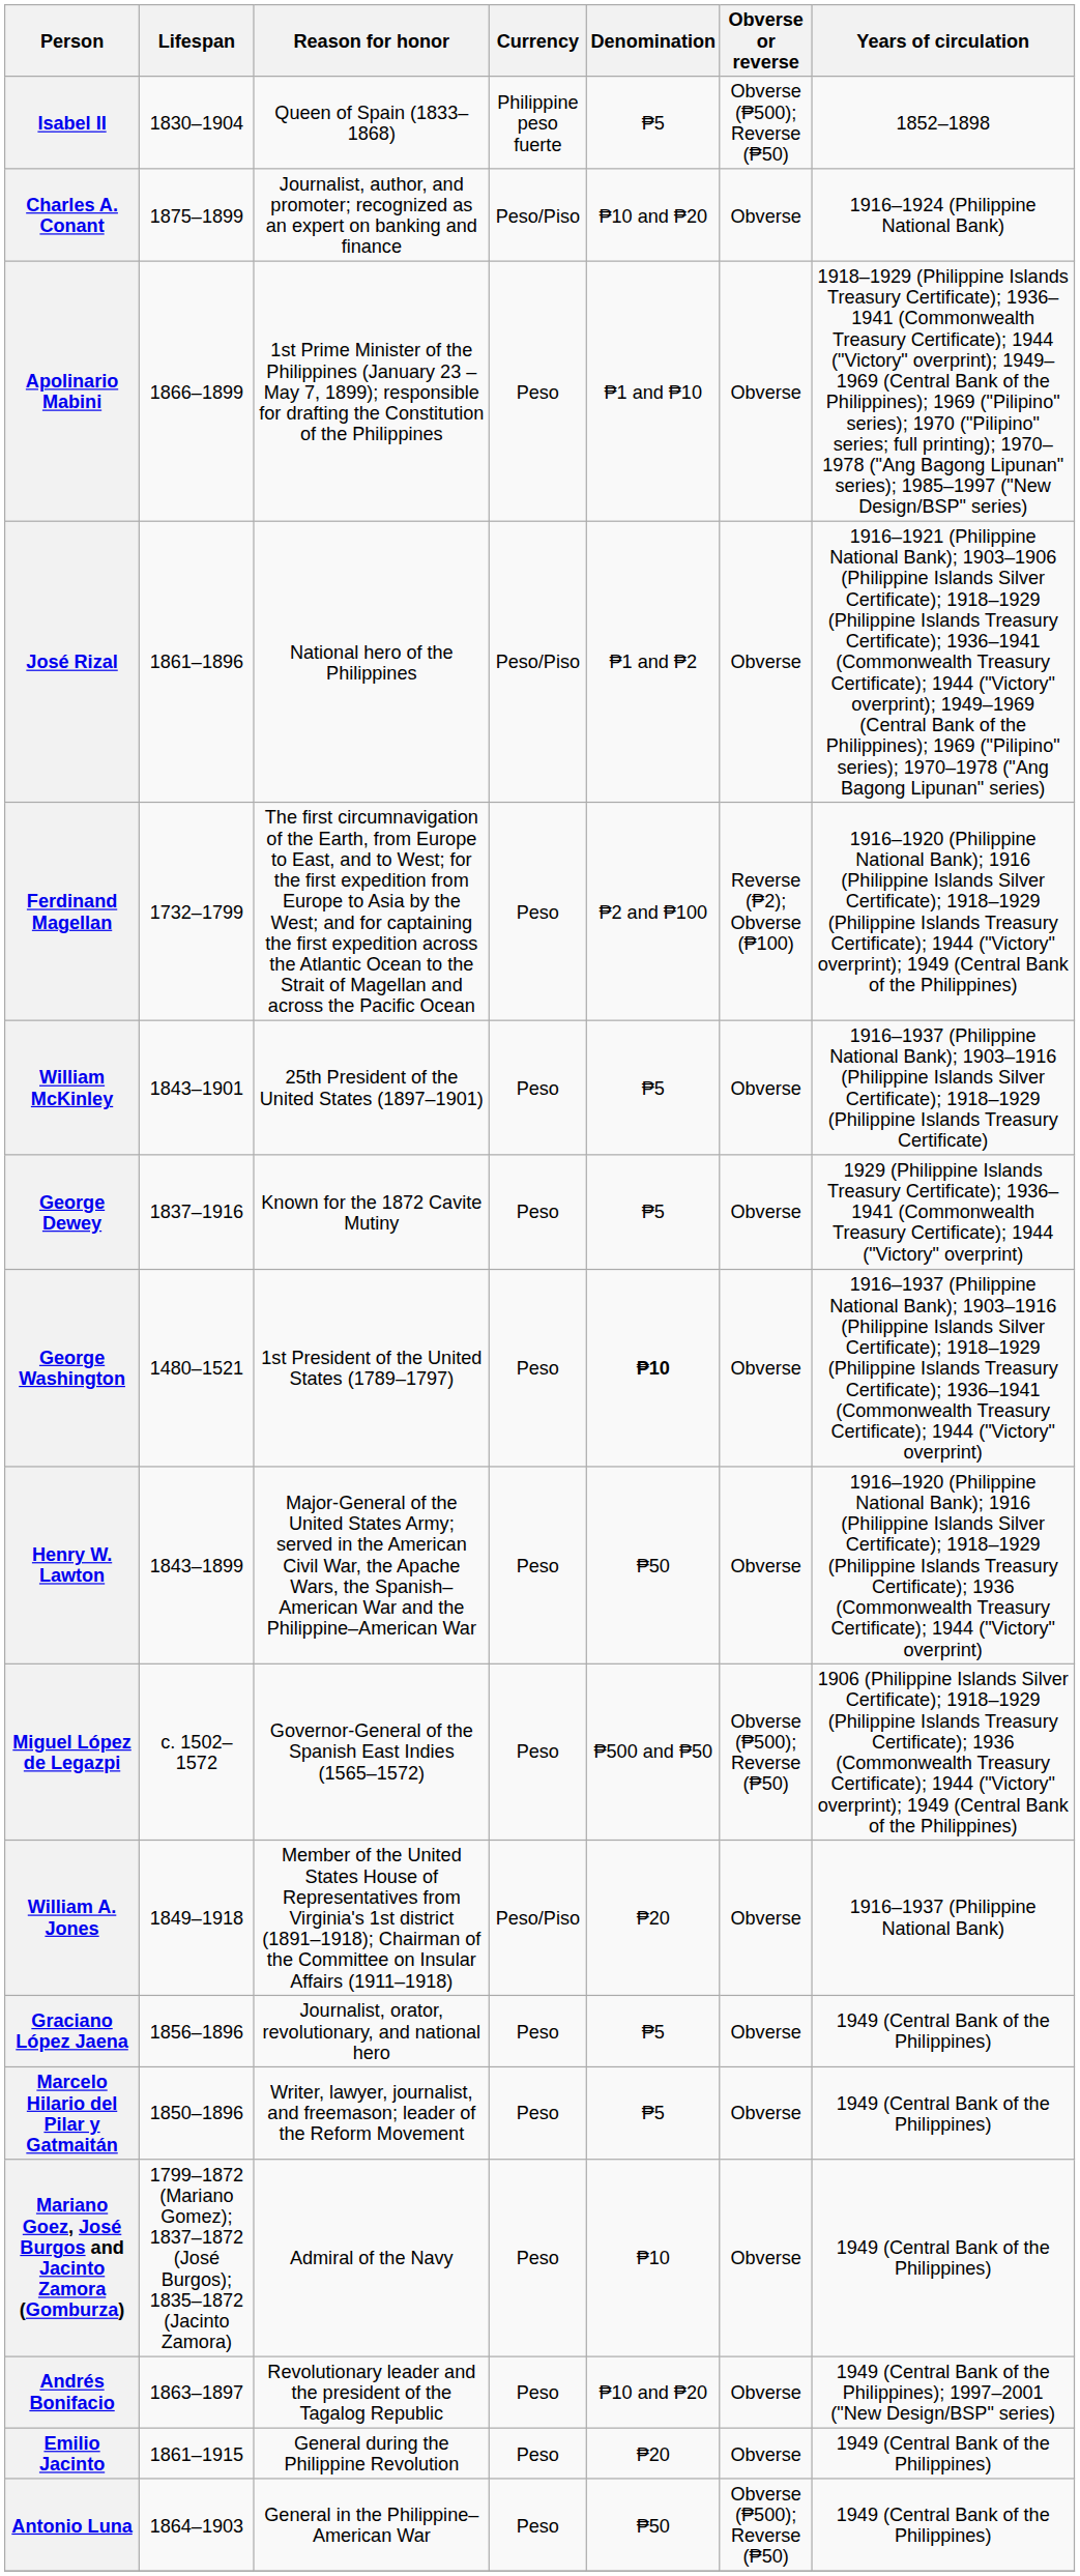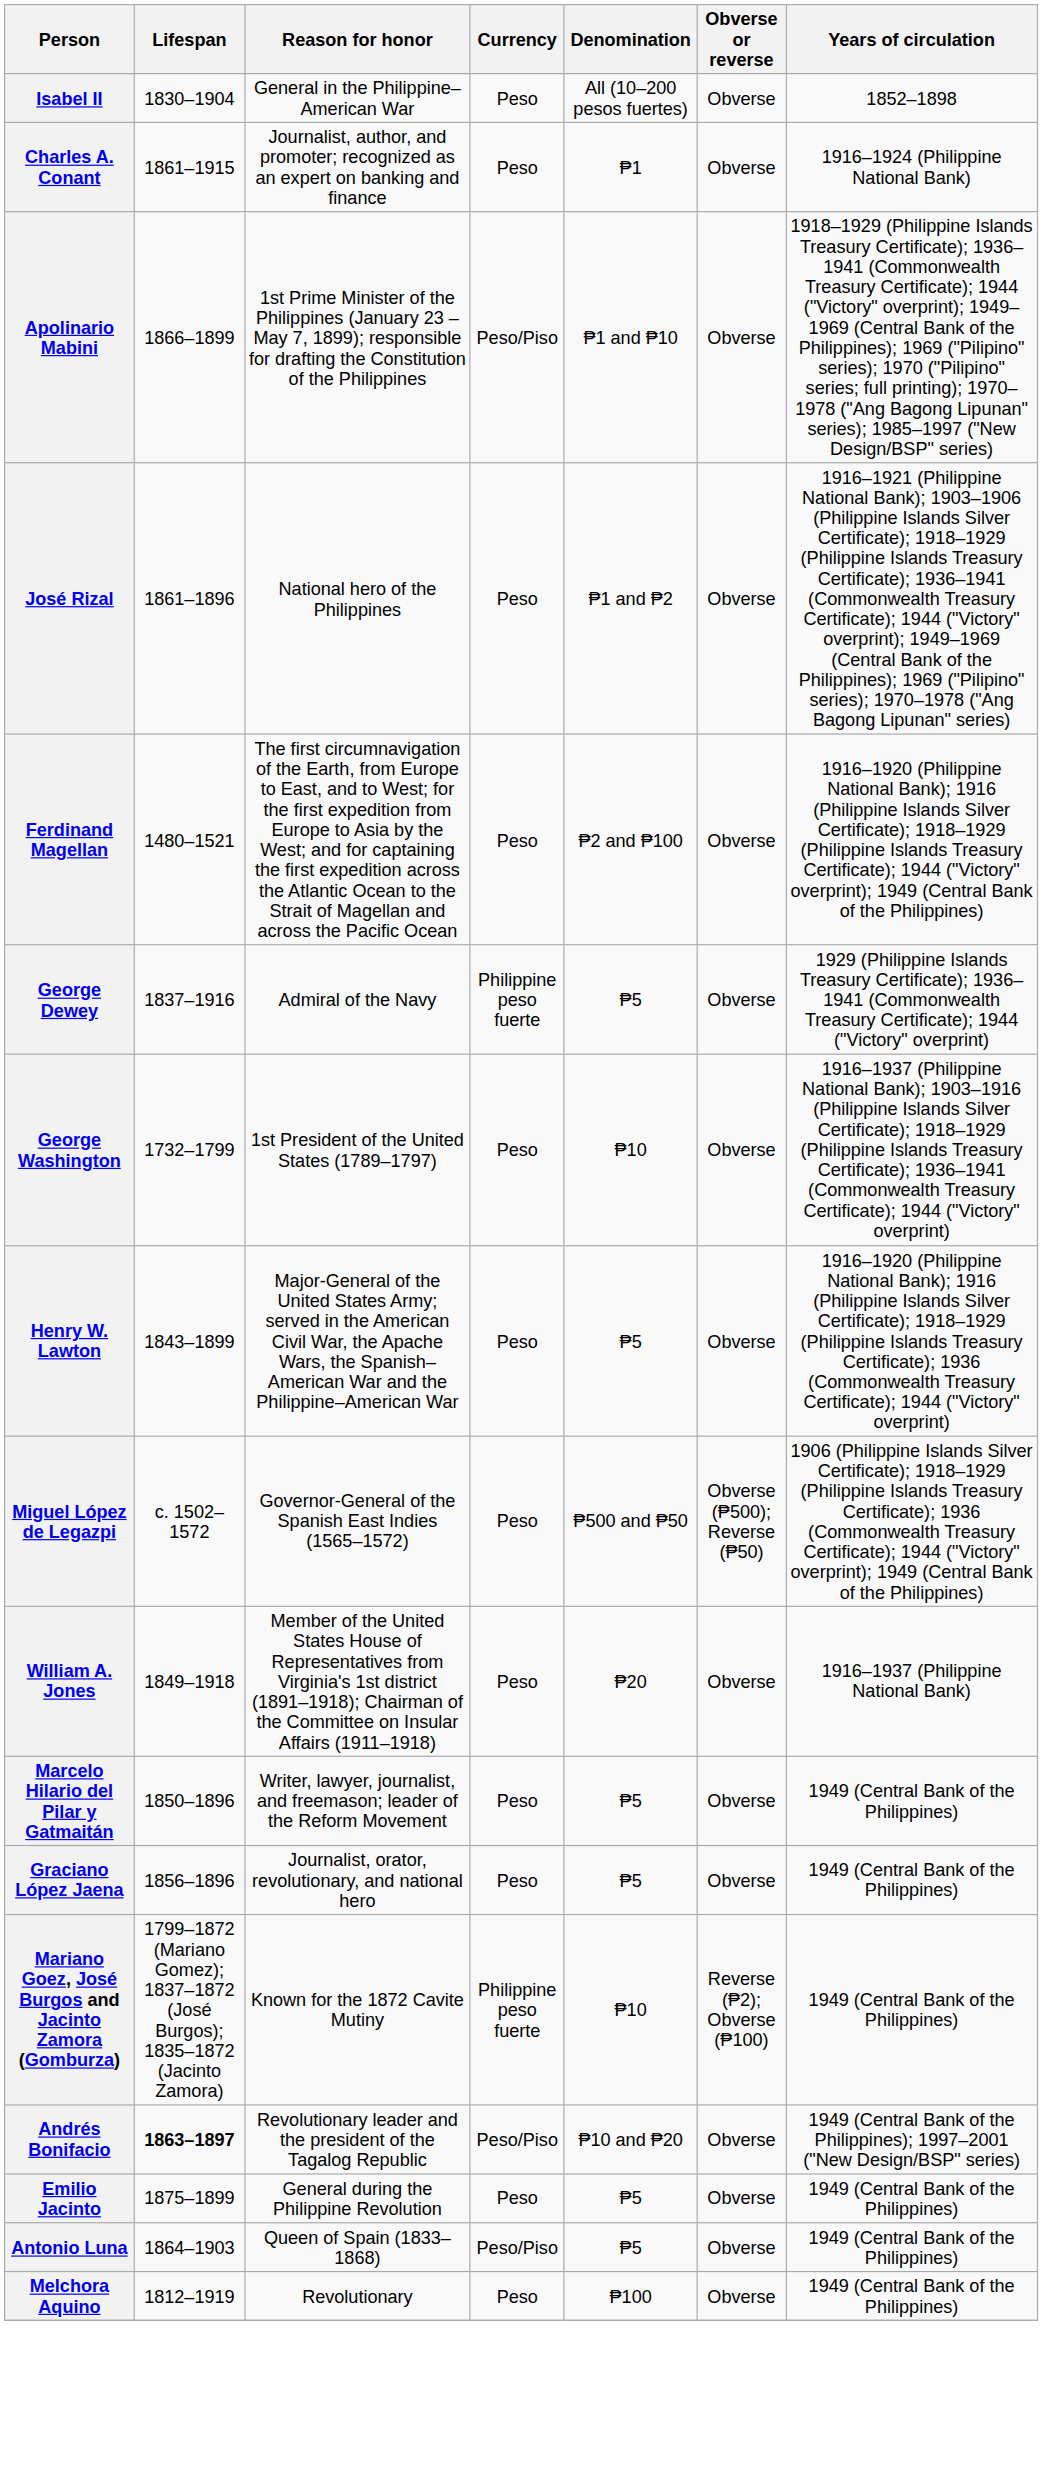 <table class="wikitable" style="font-size:95%; text-align:center;">
 <tr>
 <th>Person</th>
 <th>Lifespan</th>
 <th>Reason for honor</th>
 <th>Currency</th>
 <th>Denomination</th>
 <th>Obverse or reverse</th>
 <th>Years of circulation</th>
 </tr>
 <tr>
 <th><a href='#'>Isabel II</a></th>
 <td>1830–1904</td>
-<td>Queen of Spain (1833–1868)</td>
-<td>Philippine peso fuerte</td>
-<td>₱5</td>
-<td>Obverse (₱500); Reverse (₱50)</td>
+<td>General in the Philippine–American War</td>
+<td>Peso</td>
+<td>All (10–200 pesos fuertes)</td>
+<td>Obverse</td>
 <td>1852–1898</td>
 </tr>
 <tr>
 <th><a href='#'>Charles A. Conant</a></th>
-<td>1875–1899</td>
+<td>1861–1915</td>
 <td>Journalist, author, and promoter; recognized as an expert on banking and finance</td>
-<td>Peso/Piso</td>
-<td>₱10 and ₱20</td>
+<td>Peso</td>
+<td>₱1</td>
 <td>Obverse</td>
 <td>1916–1924 (Philippine National Bank)</td>
 </tr>
 <tr>
 <th><a href='#'>Apolinario Mabini</a></th>
 <td>1866–1899</td>
 <td>1st Prime Minister of the Philippines (January 23 – May 7, 1899); responsible for drafting the Constitution of the Philippines</td>
-<td>Peso</td>
+<td>Peso/Piso</td>
 <td>₱1 and ₱10</td>
 <td>Obverse</td>
 <td>1918–1929 (Philippine Islands Treasury Certificate); 1936–1941 (Commonwealth Treasury Certificate); 1944 ("Victory" overprint); 1949–1969 (Central Bank of the Philippines); 1969 ("Pilipino" series); 1970 ("Pilipino" series; full printing); 1970–1978 ("Ang Bagong Lipunan" series); 1985–1997 ("New Design/BSP" series)</td>
 </tr>
 <tr>
 <th><a href='#'>José Rizal</a></th>
 <td>1861–1896</td>
 <td>National hero of the Philippines</td>
-<td>Peso/Piso</td>
+<td>Peso</td>
 <td>₱1 and ₱2</td>
 <td>Obverse</td>
 <td>1916–1921 (Philippine National Bank); 1903–1906 (Philippine Islands Silver Certificate); 1918–1929 (Philippine Islands Treasury Certificate); 1936–1941 (Commonwealth Treasury Certificate); 1944 ("Victory" overprint); 1949–1969 (Central Bank of the Philippines); 1969 ("Pilipino" series); 1970–1978 ("Ang Bagong Lipunan" series)</td>
 </tr>
 <tr>
 <th><a href='#'>Ferdinand Magellan</a></th>
-<td>1732–1799</td>
+<td>1480–1521</td>
 <td>The first circumnavigation of the Earth, from Europe to East, and to West; for the first expedition from Europe to Asia by the West; and for captaining the first expedition across the Atlantic Ocean to the Strait of Magellan and across the Pacific Ocean</td>
 <td>Peso</td>
 <td>₱2 and ₱100</td>
-<td>Reverse (₱2); Obverse (₱100)</td>
+<td>Obverse</td>
 <td>1916–1920 (Philippine National Bank); 1916 (Philippine Islands Silver Certificate); 1918–1929 (Philippine Islands Treasury Certificate); 1944 ("Victory" overprint); 1949 (Central Bank of the Philippines)</td>
-</tr>
-<tr>
-<th><a href='#'>William McKinley</a></th>
-<td>1843–1901</td>
-<td>25th President of the United States (1897–1901)</td>
-<td>Peso</td>
-<td>₱5</td>
-<td>Obverse</td>
-<td>1916–1937 (Philippine National Bank); 1903–1916 (Philippine Islands Silver Certificate); 1918–1929 (Philippine Islands Treasury Certificate)</td>
 </tr>
 <tr>
 <th><a href='#'>George Dewey</a></th>
 <td>1837–1916</td>
-<td>Known for the 1872 Cavite Mutiny</td>
-<td>Peso</td>
+<td>Admiral of the Navy</td>
+<td>Philippine peso fuerte</td>
 <td>₱5</td>
 <td>Obverse</td>
 <td>1929 (Philippine Islands Treasury Certificate); 1936–1941 (Commonwealth Treasury Certificate); 1944 ("Victory" overprint)</td>
 </tr>
 <tr>
 <th><a href='#'>George Washington</a></th>
-<td>1480–1521</td>
+<td>1732–1799</td>
 <td>1st President of the United States (1789–1797)</td>
 <td>Peso</td>
-<td><strong>₱10</strong></td>
+<td>₱10</td>
 <td>Obverse</td>
 <td>1916–1937 (Philippine National Bank); 1903–1916 (Philippine Islands Silver Certificate); 1918–1929 (Philippine Islands Treasury Certificate); 1936–1941 (Commonwealth Treasury Certificate); 1944 ("Victory" overprint)</td>
 </tr>
 <tr>
 <th><a href='#'>Henry W. Lawton</a></th>
 <td>1843–1899</td>
 <td>Major-General of the United States Army; served in the American Civil War, the Apache Wars, the Spanish–American War and the Philippine–American War</td>
 <td>Peso</td>
-<td>₱50</td>
+<td>₱5</td>
 <td>Obverse</td>
 <td>1916–1920 (Philippine National Bank); 1916 (Philippine Islands Silver Certificate); 1918–1929 (Philippine Islands Treasury Certificate); 1936 (Commonwealth Treasury Certificate); 1944 ("Victory" overprint)</td>
 </tr>
 <tr>
 <th><a href='#'>Miguel López de Legazpi</a></th>
 <td>c. 1502–1572</td>
 <td>Governor-General of the Spanish East Indies (1565–1572)</td>
 <td>Peso</td>
 <td>₱500 and ₱50</td>
 <td>Obverse (₱500); Reverse (₱50)</td>
 <td>1906 (Philippine Islands Silver Certificate); 1918–1929 (Philippine Islands Treasury Certificate); 1936 (Commonwealth Treasury Certificate); 1944 ("Victory" overprint); 1949 (Central Bank of the Philippines)</td>
 </tr>
 <tr>
 <th><a href='#'>William A. Jones</a></th>
 <td>1849–1918</td>
 <td>Member of the United States House of Representatives from Virginia's 1st district (1891–1918); Chairman of the Committee on Insular Affairs (1911–1918)</td>
-<td>Peso/Piso</td>
+<td>Peso</td>
 <td>₱20</td>
 <td>Obverse</td>
 <td>1916–1937 (Philippine National Bank)</td>
+</tr>
+<tr>
+<th><a href='#'>Marcelo Hilario del Pilar y Gatmaitán</a></th>
+<td>1850–1896</td>
+<td>Writer, lawyer, journalist, and freemason; leader of the Reform Movement</td>
+<td>Peso</td>
+<td>₱5</td>
+<td>Obverse</td>
+<td>1949 (Central Bank of the Philippines)</td>
 </tr>
 <tr>
 <th><a href='#'>Graciano López Jaena</a></th>
 <td>1856–1896</td>
 <td>Journalist, orator, revolutionary, and national hero</td>
 <td>Peso</td>
 <td>₱5</td>
 <td>Obverse</td>
 <td>1949 (Central Bank of the Philippines)</td>
 </tr>
 <tr>
-<th><a href='#'>Marcelo Hilario del Pilar y Gatmaitán</a></th>
-<td>1850–1896</td>
-<td>Writer, lawyer, journalist, and freemason; leader of the Reform Movement</td>
+<th><a href='#'>Mariano Goez</a>, <a href='#'>José Burgos</a> and <a href='#'>Jacinto Zamora</a> (<a href='#'>Gomburza</a>)</th>
+<td>1799–1872 (Mariano Gomez); 1837–1872 (José Burgos); 1835–1872 (Jacinto Zamora)</td>
+<td>Known for the 1872 Cavite Mutiny</td>
+<td>Philippine peso fuerte</td>
+<td>₱10</td>
+<td>Reverse (₱2); Obverse (₱100)</td>
+<td>1949 (Central Bank of the Philippines)</td>
+</tr>
+<tr>
+<th><a href='#'>Andrés Bonifacio</a></th>
+<td><strong>1863–1897</strong></td>
+<td>Revolutionary leader and the president of the Tagalog Republic</td>
+<td>Peso/Piso</td>
+<td>₱10 and ₱20</td>
+<td>Obverse</td>
+<td>1949 (Central Bank of the Philippines); 1997–2001 ("New Design/BSP" series)</td>
+</tr>
+<tr>
+<th><a href='#'>Emilio Jacinto</a></th>
+<td>1875–1899</td>
+<td>General during the Philippine Revolution</td>
 <td>Peso</td>
 <td>₱5</td>
 <td>Obverse</td>
 <td>1949 (Central Bank of the Philippines)</td>
 </tr>
 <tr>
-<th><a href='#'>Mariano Goez</a>, <a href='#'>José Burgos</a> and <a href='#'>Jacinto Zamora</a> (<a href='#'>Gomburza</a>)</th>
-<td>1799–1872 (Mariano Gomez); 1837–1872 (José Burgos); 1835–1872 (Jacinto Zamora)</td>
-<td>Admiral of the Navy</td>
-<td>Peso</td>
-<td>₱10</td>
+<th><a href='#'>Antonio Luna</a></th>
+<td>1864–1903</td>
+<td>Queen of Spain (1833–1868)</td>
+<td>Peso/Piso</td>
+<td>₱5</td>
 <td>Obverse</td>
 <td>1949 (Central Bank of the Philippines)</td>
 </tr>
 <tr>
-<th><a href='#'>Andrés Bonifacio</a></th>
-<td>1863–1897</td>
-<td>Revolutionary leader and the president of the Tagalog Republic</td>
+<th><a href='#'>Melchora Aquino</a></th>
+<td>1812–1919</td>
+<td>Revolutionary</td>
 <td>Peso</td>
-<td>₱10 and ₱20</td>
+<td>₱100</td>
 <td>Obverse</td>
-<td>1949 (Central Bank of the Philippines); 1997–2001 ("New Design/BSP" series)</td>
-</tr>
-<tr>
-<th><a href='#'>Emilio Jacinto</a></th>
-<td>1861–1915</td>
-<td>General during the Philippine Revolution</td>
-<td>Peso</td>
-<td>₱20</td>
-<td>Obverse</td>
-<td>1949 (Central Bank of the Philippines)</td>
-</tr>
-<tr>
-<th><a href='#'>Antonio Luna</a></th>
-<td>1864–1903</td>
-<td>General in the Philippine–American War</td>
-<td>Peso</td>
-<td>₱50</td>
-<td>Obverse (₱500); Reverse (₱50)</td>
 <td>1949 (Central Bank of the Philippines)</td>
 </tr>
 <tr>
 </tr>
 </table>
